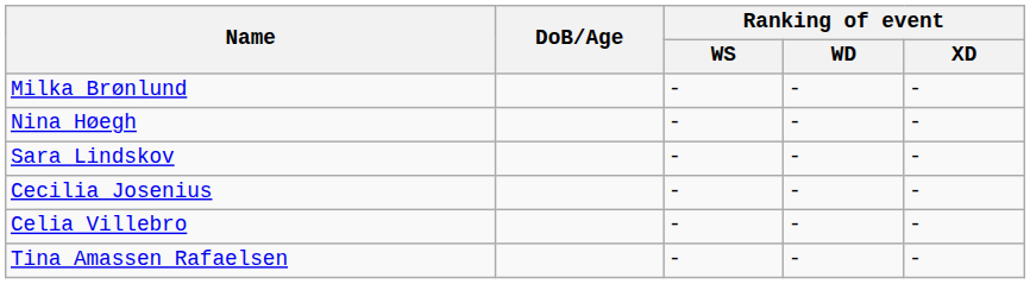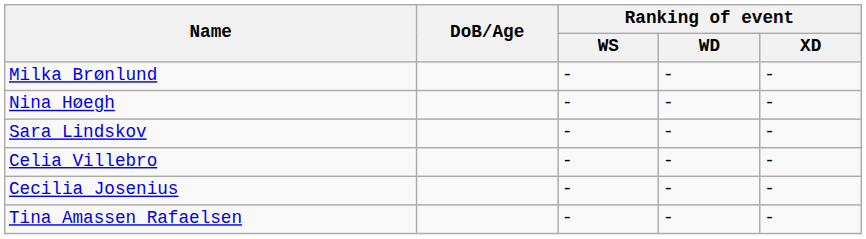 <table class="wikitable" style="width:600px; font-size:95%;">
 <tr>
 <th rowspan="2" align="left">Name</th>
 <th rowspan="2" align="left">DoB/Age</th>
 <th colspan="3" align="center">Ranking of event</th>
 </tr>
 <tr>
 <th align="center">WS</th>
 <th>WD</th>
 <th align="center">XD</th>
 </tr>
 <tr>
 <td><a href='#'>Milka Brønlund</a></td>
 <td></td>
 <td>-</td>
 <td>-</td>
 <td>-</td>
 </tr>
 <tr>
 <td><a href='#'>Nina Høegh</a></td>
 <td></td>
 <td>-</td>
 <td>-</td>
 <td>-</td>
 </tr>
 <tr>
 <td><a href='#'>Sara Lindskov</a></td>
 <td></td>
 <td>-</td>
 <td>-</td>
 <td>-</td>
 </tr>
 <tr>
-<td><a href='#'>Cecilia Josenius</a></td>
+<td><a href='#'>Celia Villebro</a></td>
 <td></td>
 <td>-</td>
 <td>-</td>
 <td>-</td>
 </tr>
 <tr>
-<td><a href='#'>Celia Villebro</a></td>
+<td><a href='#'>Cecilia Josenius</a></td>
 <td></td>
 <td>-</td>
 <td>-</td>
 <td>-</td>
 </tr>
 <tr>
 <td><a href='#'>Tina Amassen Rafaelsen</a></td>
 <td></td>
 <td>-</td>
 <td>-</td>
 <td>-</td>
 </tr>
 </table>
